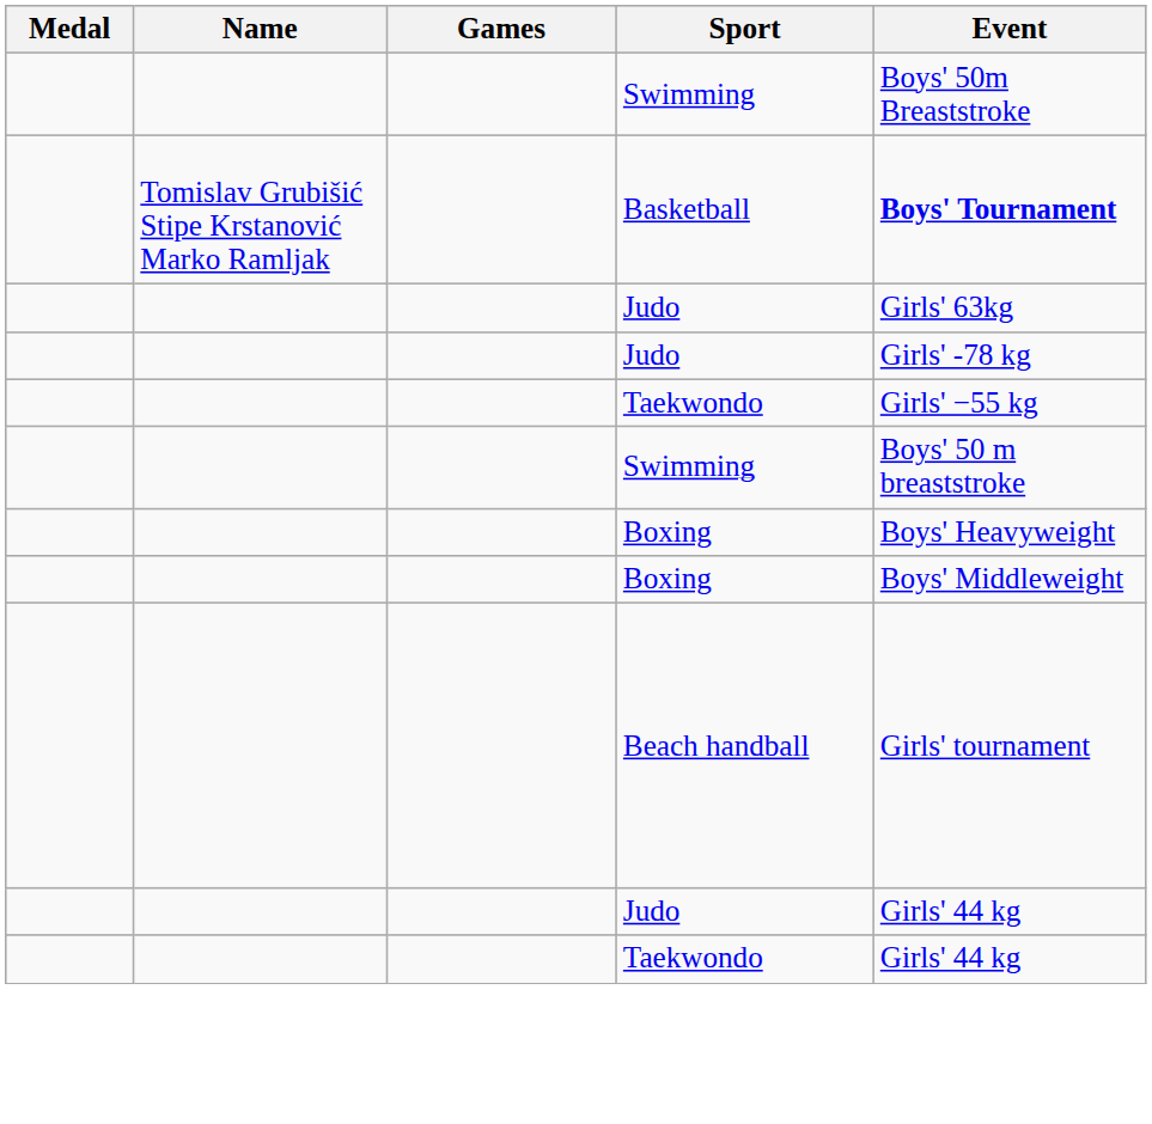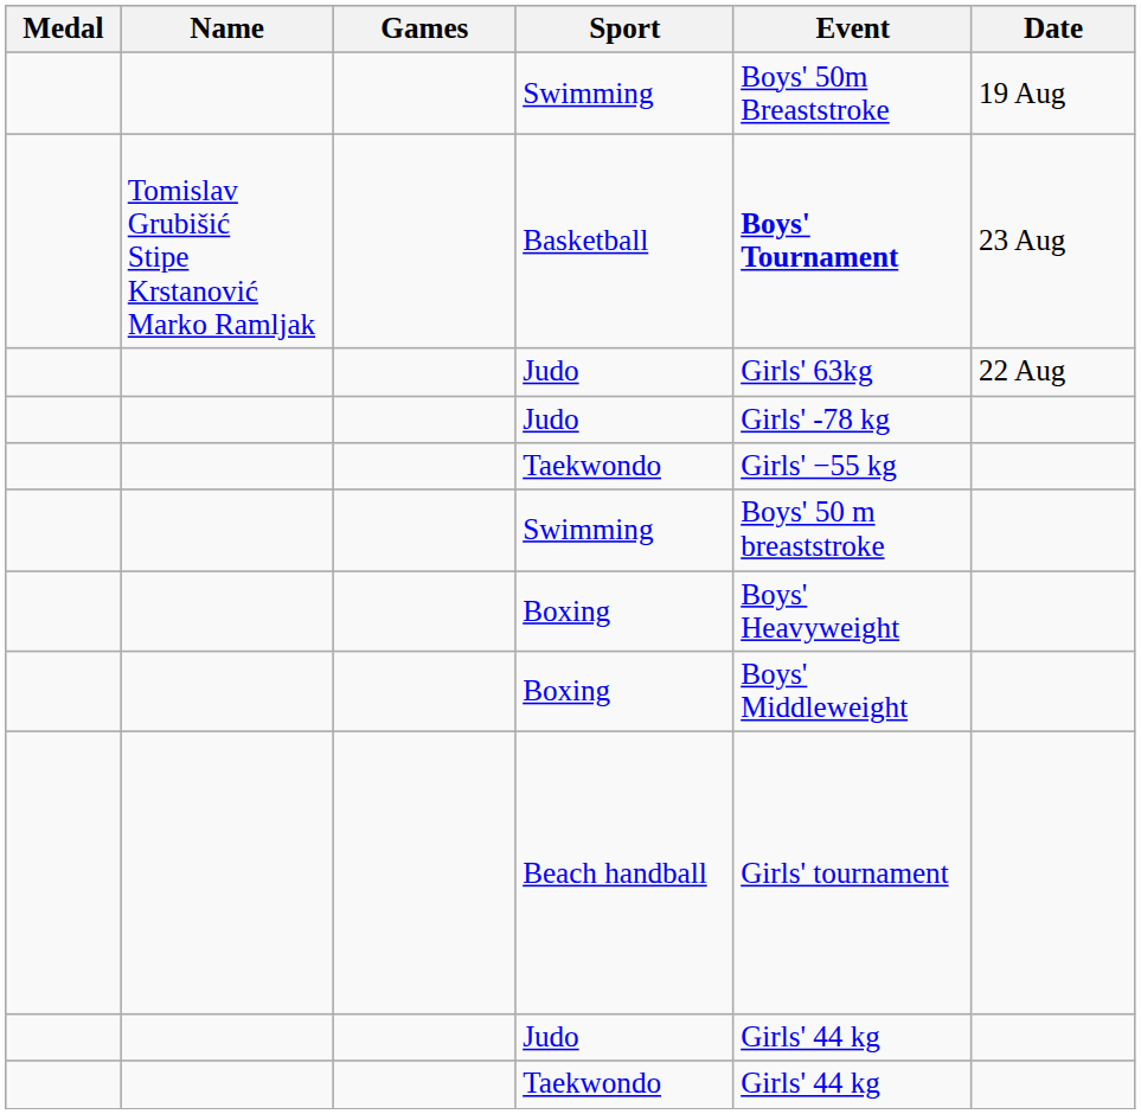 <table class="wikitable sortable">
 <tr>
 <th style="width:5em">Medal</th>
 <th style="width:12em">Name</th>
 <th style="width:12em">Games</th>
 <th style="width:12em">Sport</th>
 <th style="width:12em">Event</th>
+<th style="width:12em">Date</th>
 </tr>
 <tr>
 <td></td>
 <td></td>
 <td></td>
 <td> <a href='#'>Swimming</a></td>
 <td><a href='#'>Boys' 50m Breaststroke</a></td>
+<td>19 Aug</td>
 </tr>
 <tr>
 <td></td>
 <td><br><a href='#'>Tomislav Grubišić</a><br><a href='#'>Stipe Krstanović</a><br><a href='#'>Marko Ramljak</a></td>
 <td></td>
 <td> <a href='#'>Basketball</a></td>
 <td><strong><a href='#'>Boys' Tournament</a></strong></td>
+<td>23 Aug</td>
 </tr>
 <tr>
 <td></td>
 <td></td>
 <td></td>
 <td> <a href='#'>Judo</a></td>
 <td><a href='#'>Girls' 63kg</a></td>
+<td>22 Aug</td>
 </tr>
 <tr>
 <td></td>
 <td></td>
 <td></td>
 <td> <a href='#'>Judo</a></td>
 <td><a href='#'>Girls' -78 kg</a></td>
+<td></td>
 </tr>
 <tr>
 <td></td>
 <td></td>
 <td></td>
 <td><a href='#'>Taekwondo</a></td>
 <td><a href='#'>Girls' −55 kg</a></td>
+<td></td>
 </tr>
 <tr>
 <td></td>
 <td></td>
 <td></td>
 <td> <a href='#'>Swimming</a></td>
 <td><a href='#'>Boys' 50 m breaststroke</a></td>
+<td></td>
 </tr>
 <tr>
 <td></td>
 <td></td>
 <td></td>
 <td> <a href='#'>Boxing</a></td>
 <td><a href='#'>Boys' Heavyweight</a></td>
+<td></td>
 </tr>
 <tr>
 <td></td>
 <td></td>
 <td></td>
 <td> <a href='#'>Boxing</a></td>
 <td><a href='#'>Boys' Middleweight</a></td>
+<td></td>
 </tr>
 <tr>
 <td></td>
 <td><br><br><br><br><br><br><br><br></td>
 <td></td>
 <td> <a href='#'>Beach handball</a></td>
 <td><a href='#'>Girls' tournament</a></td>
+<td></td>
 </tr>
 <tr>
 <td></td>
 <td></td>
 <td></td>
 <td> <a href='#'>Judo</a></td>
 <td><a href='#'>Girls' 44 kg</a></td>
+<td></td>
 </tr>
 <tr>
 <td></td>
 <td></td>
 <td></td>
 <td> <a href='#'>Taekwondo</a></td>
 <td><a href='#'>Girls' 44 kg</a></td>
+<td></td>
 </tr>
 </table>
